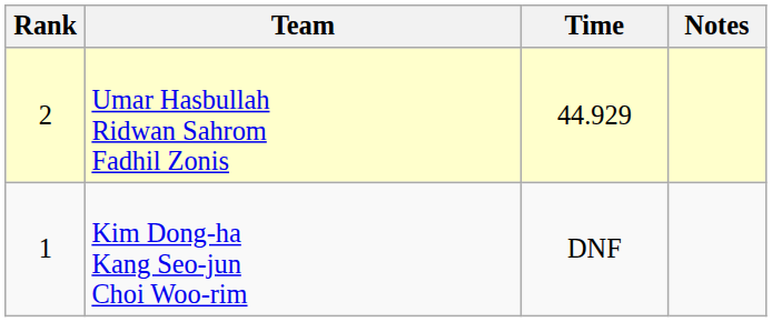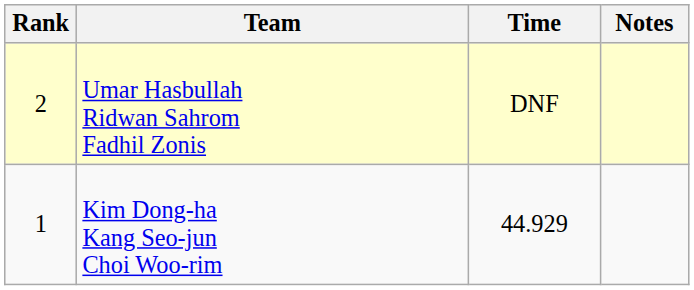 <table class=wikitable style="text-align:center">
 <tr>
 <th width=40>Rank</th>
 <th width=250>Team</th>
 <th width=80>Time</th>
 <th width=50>Notes</th>
 </tr>
 <tr bgcolor="ffffcc">
 <td>2</td>
 <td align=left><br><a href='#'>Umar Hasbullah</a><br><a href='#'>Ridwan Sahrom</a><br><a href='#'>Fadhil Zonis</a></td>
-<td>44.929</td>
+<td>DNF</td>
 <td></td>
 </tr>
 <tr>
 <td>1</td>
 <td align=left><br><a href='#'>Kim Dong-ha</a><br><a href='#'>Kang Seo-jun</a><br><a href='#'>Choi Woo-rim</a></td>
-<td>DNF</td>
+<td>44.929</td>
 <td></td>
 </tr>
 </table>
